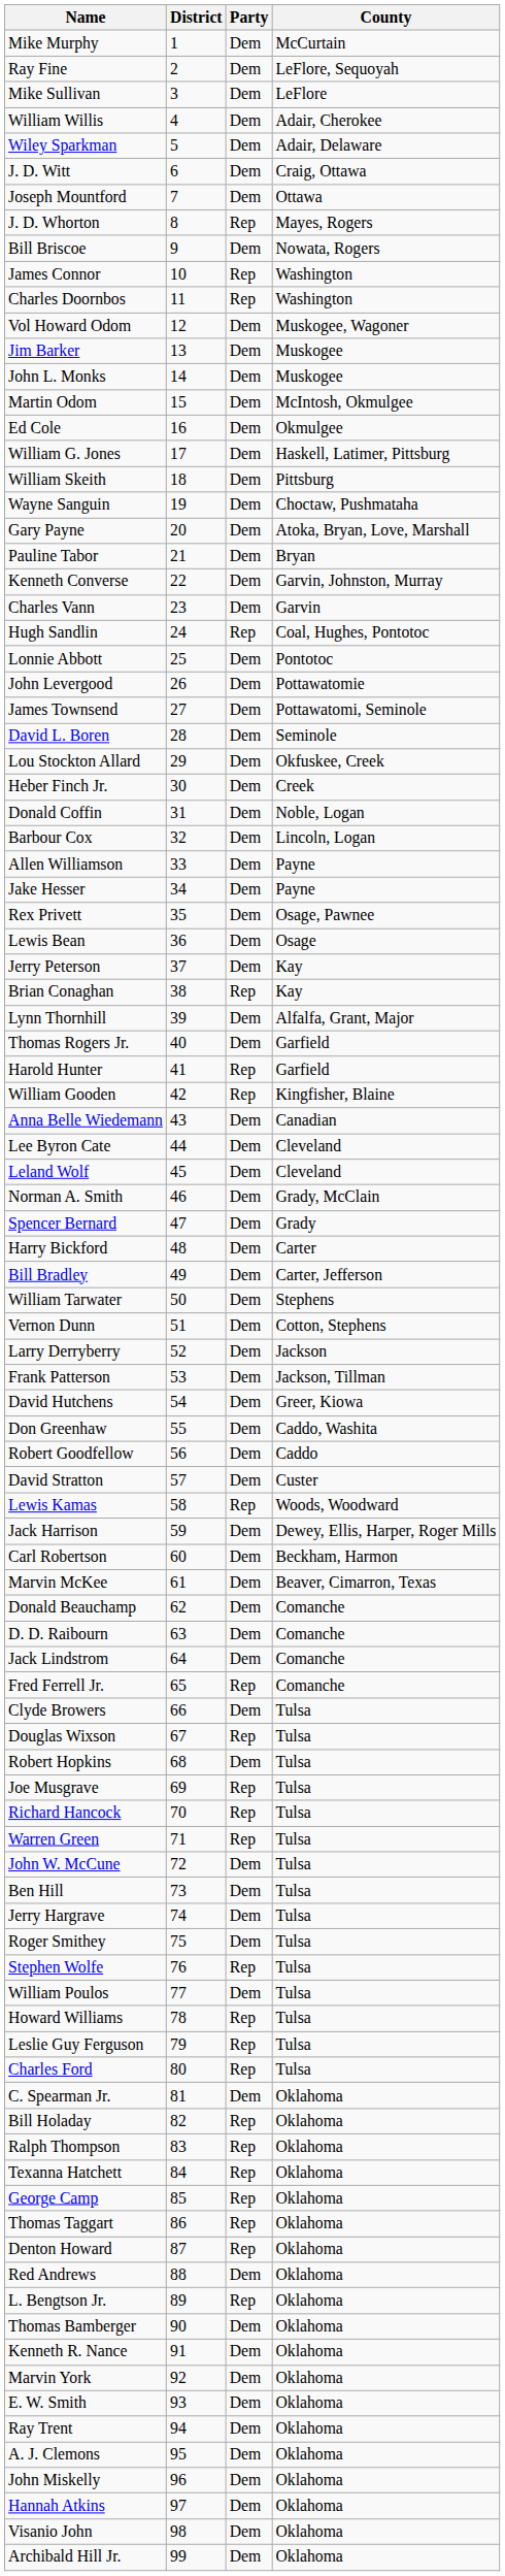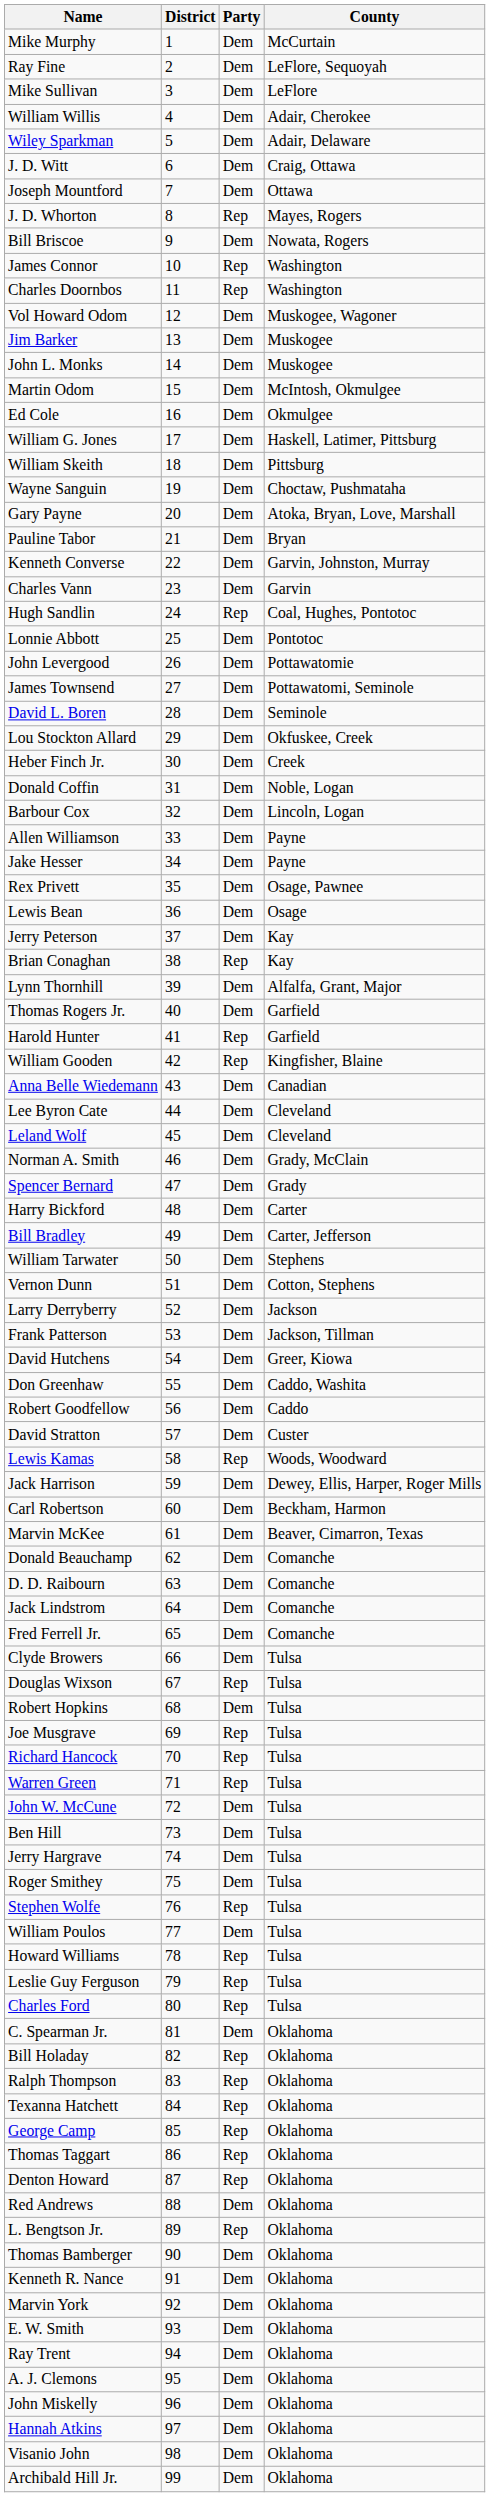 <table class="wikitable sortable">
 <tr>
 <th>Name</th>
 <th>District</th>
 <th>Party</th>
 <th>County</th>
 </tr>
 <tr>
 <td>Mike Murphy</td>
 <td>1</td>
 <td>Dem</td>
 <td>McCurtain</td>
 </tr>
 <tr>
 <td>Ray Fine</td>
 <td>2</td>
 <td>Dem</td>
 <td>LeFlore, Sequoyah</td>
 </tr>
 <tr>
 <td>Mike Sullivan</td>
 <td>3</td>
 <td>Dem</td>
 <td>LeFlore</td>
 </tr>
 <tr>
 <td>William Willis</td>
 <td>4</td>
 <td>Dem</td>
 <td>Adair, Cherokee</td>
 </tr>
 <tr>
 <td><a href='#'>Wiley Sparkman</a></td>
 <td>5</td>
 <td>Dem</td>
 <td>Adair, Delaware</td>
 </tr>
 <tr>
 <td>J. D. Witt</td>
 <td>6</td>
 <td>Dem</td>
 <td>Craig, Ottawa</td>
 </tr>
 <tr>
 <td>Joseph Mountford</td>
 <td>7</td>
 <td>Dem</td>
 <td>Ottawa</td>
 </tr>
 <tr>
 <td>J. D. Whorton</td>
 <td>8</td>
 <td>Rep</td>
 <td>Mayes, Rogers</td>
 </tr>
 <tr>
 <td>Bill Briscoe</td>
 <td>9</td>
 <td>Dem</td>
 <td>Nowata, Rogers</td>
 </tr>
 <tr>
 <td>James Connor</td>
 <td>10</td>
 <td>Rep</td>
 <td>Washington</td>
 </tr>
 <tr>
 <td>Charles Doornbos</td>
 <td>11</td>
 <td>Rep</td>
 <td>Washington</td>
 </tr>
 <tr>
 <td>Vol Howard Odom</td>
 <td>12</td>
 <td>Dem</td>
 <td>Muskogee, Wagoner</td>
 </tr>
 <tr>
 <td><a href='#'>Jim Barker</a></td>
 <td>13</td>
 <td>Dem</td>
 <td>Muskogee</td>
 </tr>
 <tr>
 <td>John L. Monks</td>
 <td>14</td>
 <td>Dem</td>
 <td>Muskogee</td>
 </tr>
 <tr>
 <td>Martin Odom</td>
 <td>15</td>
 <td>Dem</td>
 <td>McIntosh, Okmulgee</td>
 </tr>
 <tr>
 <td>Ed Cole</td>
 <td>16</td>
 <td>Dem</td>
 <td>Okmulgee</td>
 </tr>
 <tr>
 <td>William G. Jones</td>
 <td>17</td>
 <td>Dem</td>
 <td>Haskell, Latimer, Pittsburg</td>
 </tr>
 <tr>
 <td>William Skeith</td>
 <td>18</td>
 <td>Dem</td>
 <td>Pittsburg</td>
 </tr>
 <tr>
 <td>Wayne Sanguin</td>
 <td>19</td>
 <td>Dem</td>
 <td>Choctaw, Pushmataha</td>
 </tr>
 <tr>
 <td>Gary Payne</td>
 <td>20</td>
 <td>Dem</td>
 <td>Atoka, Bryan, Love, Marshall</td>
 </tr>
 <tr>
 <td>Pauline Tabor</td>
 <td>21</td>
 <td>Dem</td>
 <td>Bryan</td>
 </tr>
 <tr>
 <td>Kenneth Converse</td>
 <td>22</td>
 <td>Dem</td>
 <td>Garvin, Johnston, Murray</td>
 </tr>
 <tr>
 <td>Charles Vann</td>
 <td>23</td>
 <td>Dem</td>
 <td>Garvin</td>
 </tr>
 <tr>
 <td>Hugh Sandlin</td>
 <td>24</td>
 <td>Rep</td>
 <td>Coal, Hughes, Pontotoc</td>
 </tr>
 <tr>
 <td>Lonnie Abbott</td>
 <td>25</td>
 <td>Dem</td>
 <td>Pontotoc</td>
 </tr>
 <tr>
 <td>John Levergood</td>
 <td>26</td>
 <td>Dem</td>
 <td>Pottawatomie</td>
 </tr>
 <tr>
 <td>James Townsend</td>
 <td>27</td>
 <td>Dem</td>
 <td>Pottawatomi, Seminole</td>
 </tr>
 <tr>
 <td><a href='#'>David L. Boren</a></td>
 <td>28</td>
 <td>Dem</td>
 <td>Seminole</td>
 </tr>
 <tr>
 <td>Lou Stockton Allard</td>
 <td>29</td>
 <td>Dem</td>
 <td>Okfuskee, Creek</td>
 </tr>
 <tr>
 <td>Heber Finch Jr.</td>
 <td>30</td>
 <td>Dem</td>
 <td>Creek</td>
 </tr>
 <tr>
 <td>Donald Coffin</td>
 <td>31</td>
 <td>Dem</td>
 <td>Noble, Logan</td>
 </tr>
 <tr>
 <td>Barbour Cox</td>
 <td>32</td>
 <td>Dem</td>
 <td>Lincoln, Logan</td>
 </tr>
 <tr>
 <td>Allen Williamson</td>
 <td>33</td>
 <td>Dem</td>
 <td>Payne</td>
 </tr>
 <tr>
 <td>Jake Hesser</td>
 <td>34</td>
 <td>Dem</td>
 <td>Payne</td>
 </tr>
 <tr>
 <td>Rex Privett</td>
 <td>35</td>
 <td>Dem</td>
 <td>Osage, Pawnee</td>
 </tr>
 <tr>
 <td>Lewis Bean</td>
 <td>36</td>
 <td>Dem</td>
 <td>Osage</td>
 </tr>
 <tr>
 <td>Jerry Peterson</td>
 <td>37</td>
 <td>Dem</td>
 <td>Kay</td>
 </tr>
 <tr>
 <td>Brian Conaghan</td>
 <td>38</td>
 <td>Rep</td>
 <td>Kay</td>
 </tr>
 <tr>
 <td>Lynn Thornhill</td>
 <td>39</td>
 <td>Dem</td>
 <td>Alfalfa, Grant, Major</td>
 </tr>
 <tr>
 <td>Thomas Rogers Jr.</td>
 <td>40</td>
 <td>Dem</td>
 <td>Garfield</td>
 </tr>
 <tr>
 <td>Harold Hunter</td>
 <td>41</td>
 <td>Rep</td>
 <td>Garfield</td>
 </tr>
 <tr>
 <td>William Gooden</td>
 <td>42</td>
 <td>Rep</td>
 <td>Kingfisher, Blaine</td>
 </tr>
 <tr>
 <td><a href='#'>Anna Belle Wiedemann</a></td>
 <td>43</td>
 <td>Dem</td>
 <td>Canadian</td>
 </tr>
 <tr>
 <td>Lee Byron Cate</td>
 <td>44</td>
 <td>Dem</td>
 <td>Cleveland</td>
 </tr>
 <tr>
 <td><a href='#'>Leland Wolf</a></td>
 <td>45</td>
 <td>Dem</td>
 <td>Cleveland</td>
 </tr>
 <tr>
 <td>Norman A. Smith</td>
 <td>46</td>
 <td>Dem</td>
 <td>Grady, McClain</td>
 </tr>
 <tr>
 <td><a href='#'>Spencer Bernard</a></td>
 <td>47</td>
 <td>Dem</td>
 <td>Grady</td>
 </tr>
 <tr>
 <td>Harry Bickford</td>
 <td>48</td>
 <td>Dem</td>
 <td>Carter</td>
 </tr>
 <tr>
 <td><a href='#'>Bill Bradley</a></td>
 <td>49</td>
 <td>Dem</td>
 <td>Carter, Jefferson</td>
 </tr>
 <tr>
 <td>William Tarwater</td>
 <td>50</td>
 <td>Dem</td>
 <td>Stephens</td>
 </tr>
 <tr>
 <td>Vernon Dunn</td>
 <td>51</td>
 <td>Dem</td>
 <td>Cotton, Stephens</td>
 </tr>
 <tr>
 <td>Larry Derryberry</td>
 <td>52</td>
 <td>Dem</td>
 <td>Jackson</td>
 </tr>
 <tr>
 <td>Frank Patterson</td>
 <td>53</td>
 <td>Dem</td>
 <td>Jackson, Tillman</td>
 </tr>
 <tr>
 <td>David Hutchens</td>
 <td>54</td>
 <td>Dem</td>
 <td>Greer, Kiowa</td>
 </tr>
 <tr>
 <td>Don Greenhaw</td>
 <td>55</td>
 <td>Dem</td>
 <td>Caddo, Washita</td>
 </tr>
 <tr>
 <td>Robert Goodfellow</td>
 <td>56</td>
 <td>Dem</td>
 <td>Caddo</td>
 </tr>
 <tr>
 <td>David Stratton</td>
 <td>57</td>
 <td>Dem</td>
 <td>Custer</td>
 </tr>
 <tr>
 <td><a href='#'>Lewis Kamas</a></td>
 <td>58</td>
 <td>Rep</td>
 <td>Woods, Woodward</td>
 </tr>
 <tr>
 <td>Jack Harrison</td>
 <td>59</td>
 <td>Dem</td>
 <td>Dewey, Ellis, Harper, Roger Mills</td>
 </tr>
 <tr>
 <td>Carl Robertson</td>
 <td>60</td>
 <td>Dem</td>
 <td>Beckham, Harmon</td>
 </tr>
 <tr>
 <td>Marvin McKee</td>
 <td>61</td>
 <td>Dem</td>
 <td>Beaver, Cimarron, Texas</td>
 </tr>
 <tr>
 <td>Donald Beauchamp</td>
 <td>62</td>
 <td>Dem</td>
 <td>Comanche</td>
 </tr>
 <tr>
 <td>D. D. Raibourn</td>
 <td>63</td>
 <td>Dem</td>
 <td>Comanche</td>
 </tr>
 <tr>
 <td>Jack Lindstrom</td>
 <td>64</td>
 <td>Dem</td>
 <td>Comanche</td>
 </tr>
 <tr>
 <td>Fred Ferrell Jr.</td>
 <td>65</td>
-<td>Rep</td>
+<td>Dem</td>
 <td>Comanche</td>
 </tr>
 <tr>
 <td>Clyde Browers</td>
 <td>66</td>
 <td>Dem</td>
 <td>Tulsa</td>
 </tr>
 <tr>
 <td>Douglas Wixson</td>
 <td>67</td>
 <td>Rep</td>
 <td>Tulsa</td>
 </tr>
 <tr>
 <td>Robert Hopkins</td>
 <td>68</td>
 <td>Dem</td>
 <td>Tulsa</td>
 </tr>
 <tr>
 <td>Joe Musgrave</td>
 <td>69</td>
 <td>Rep</td>
 <td>Tulsa</td>
 </tr>
 <tr>
 <td><a href='#'>Richard Hancock</a></td>
 <td>70</td>
 <td>Rep</td>
 <td>Tulsa</td>
 </tr>
 <tr>
 <td><a href='#'>Warren Green</a></td>
 <td>71</td>
 <td>Rep</td>
 <td>Tulsa</td>
 </tr>
 <tr>
 <td><a href='#'>John W. McCune</a></td>
 <td>72</td>
 <td>Dem</td>
 <td>Tulsa</td>
 </tr>
 <tr>
 <td>Ben Hill</td>
 <td>73</td>
 <td>Dem</td>
 <td>Tulsa</td>
 </tr>
 <tr>
 <td>Jerry Hargrave</td>
 <td>74</td>
 <td>Dem</td>
 <td>Tulsa</td>
 </tr>
 <tr>
 <td>Roger Smithey</td>
 <td>75</td>
 <td>Dem</td>
 <td>Tulsa</td>
 </tr>
 <tr>
 <td><a href='#'>Stephen Wolfe</a></td>
 <td>76</td>
 <td>Rep</td>
 <td>Tulsa</td>
 </tr>
 <tr>
 <td>William Poulos</td>
 <td>77</td>
 <td>Dem</td>
 <td>Tulsa</td>
 </tr>
 <tr>
 <td>Howard Williams</td>
 <td>78</td>
 <td>Rep</td>
 <td>Tulsa</td>
 </tr>
 <tr>
 <td>Leslie Guy Ferguson</td>
 <td>79</td>
 <td>Rep</td>
 <td>Tulsa</td>
 </tr>
 <tr>
 <td><a href='#'>Charles Ford</a></td>
 <td>80</td>
 <td>Rep</td>
 <td>Tulsa</td>
 </tr>
 <tr>
 <td>C. Spearman Jr.</td>
 <td>81</td>
 <td>Dem</td>
 <td>Oklahoma</td>
 </tr>
 <tr>
 <td>Bill Holaday</td>
 <td>82</td>
 <td>Rep</td>
 <td>Oklahoma</td>
 </tr>
 <tr>
 <td>Ralph Thompson</td>
 <td>83</td>
 <td>Rep</td>
 <td>Oklahoma</td>
 </tr>
 <tr>
 <td>Texanna Hatchett</td>
 <td>84</td>
 <td>Rep</td>
 <td>Oklahoma</td>
 </tr>
 <tr>
 <td><a href='#'>George Camp</a></td>
 <td>85</td>
 <td>Rep</td>
 <td>Oklahoma</td>
 </tr>
 <tr>
 <td>Thomas Taggart</td>
 <td>86</td>
 <td>Rep</td>
 <td>Oklahoma</td>
 </tr>
 <tr>
 <td>Denton Howard</td>
 <td>87</td>
 <td>Rep</td>
 <td>Oklahoma</td>
 </tr>
 <tr>
 <td>Red Andrews</td>
 <td>88</td>
 <td>Dem</td>
 <td>Oklahoma</td>
 </tr>
 <tr>
 <td>L. Bengtson Jr.</td>
 <td>89</td>
 <td>Rep</td>
 <td>Oklahoma</td>
 </tr>
 <tr>
 <td>Thomas Bamberger</td>
 <td>90</td>
 <td>Dem</td>
 <td>Oklahoma</td>
 </tr>
 <tr>
 <td>Kenneth R. Nance</td>
 <td>91</td>
 <td>Dem</td>
 <td>Oklahoma</td>
 </tr>
 <tr>
 <td>Marvin York</td>
 <td>92</td>
 <td>Dem</td>
 <td>Oklahoma</td>
 </tr>
 <tr>
 <td>E. W. Smith</td>
 <td>93</td>
 <td>Dem</td>
 <td>Oklahoma</td>
 </tr>
 <tr>
 <td>Ray Trent</td>
 <td>94</td>
 <td>Dem</td>
 <td>Oklahoma</td>
 </tr>
 <tr>
 <td>A. J. Clemons</td>
 <td>95</td>
 <td>Dem</td>
 <td>Oklahoma</td>
 </tr>
 <tr>
 <td>John Miskelly</td>
 <td>96</td>
 <td>Dem</td>
 <td>Oklahoma</td>
 </tr>
 <tr>
 <td><a href='#'>Hannah Atkins</a></td>
 <td>97</td>
 <td>Dem</td>
 <td>Oklahoma</td>
 </tr>
 <tr>
 <td>Visanio John</td>
 <td>98</td>
 <td>Dem</td>
 <td>Oklahoma</td>
 </tr>
 <tr>
 <td>Archibald Hill Jr.</td>
 <td>99</td>
 <td>Dem</td>
 <td>Oklahoma</td>
 </tr>
 </table>
